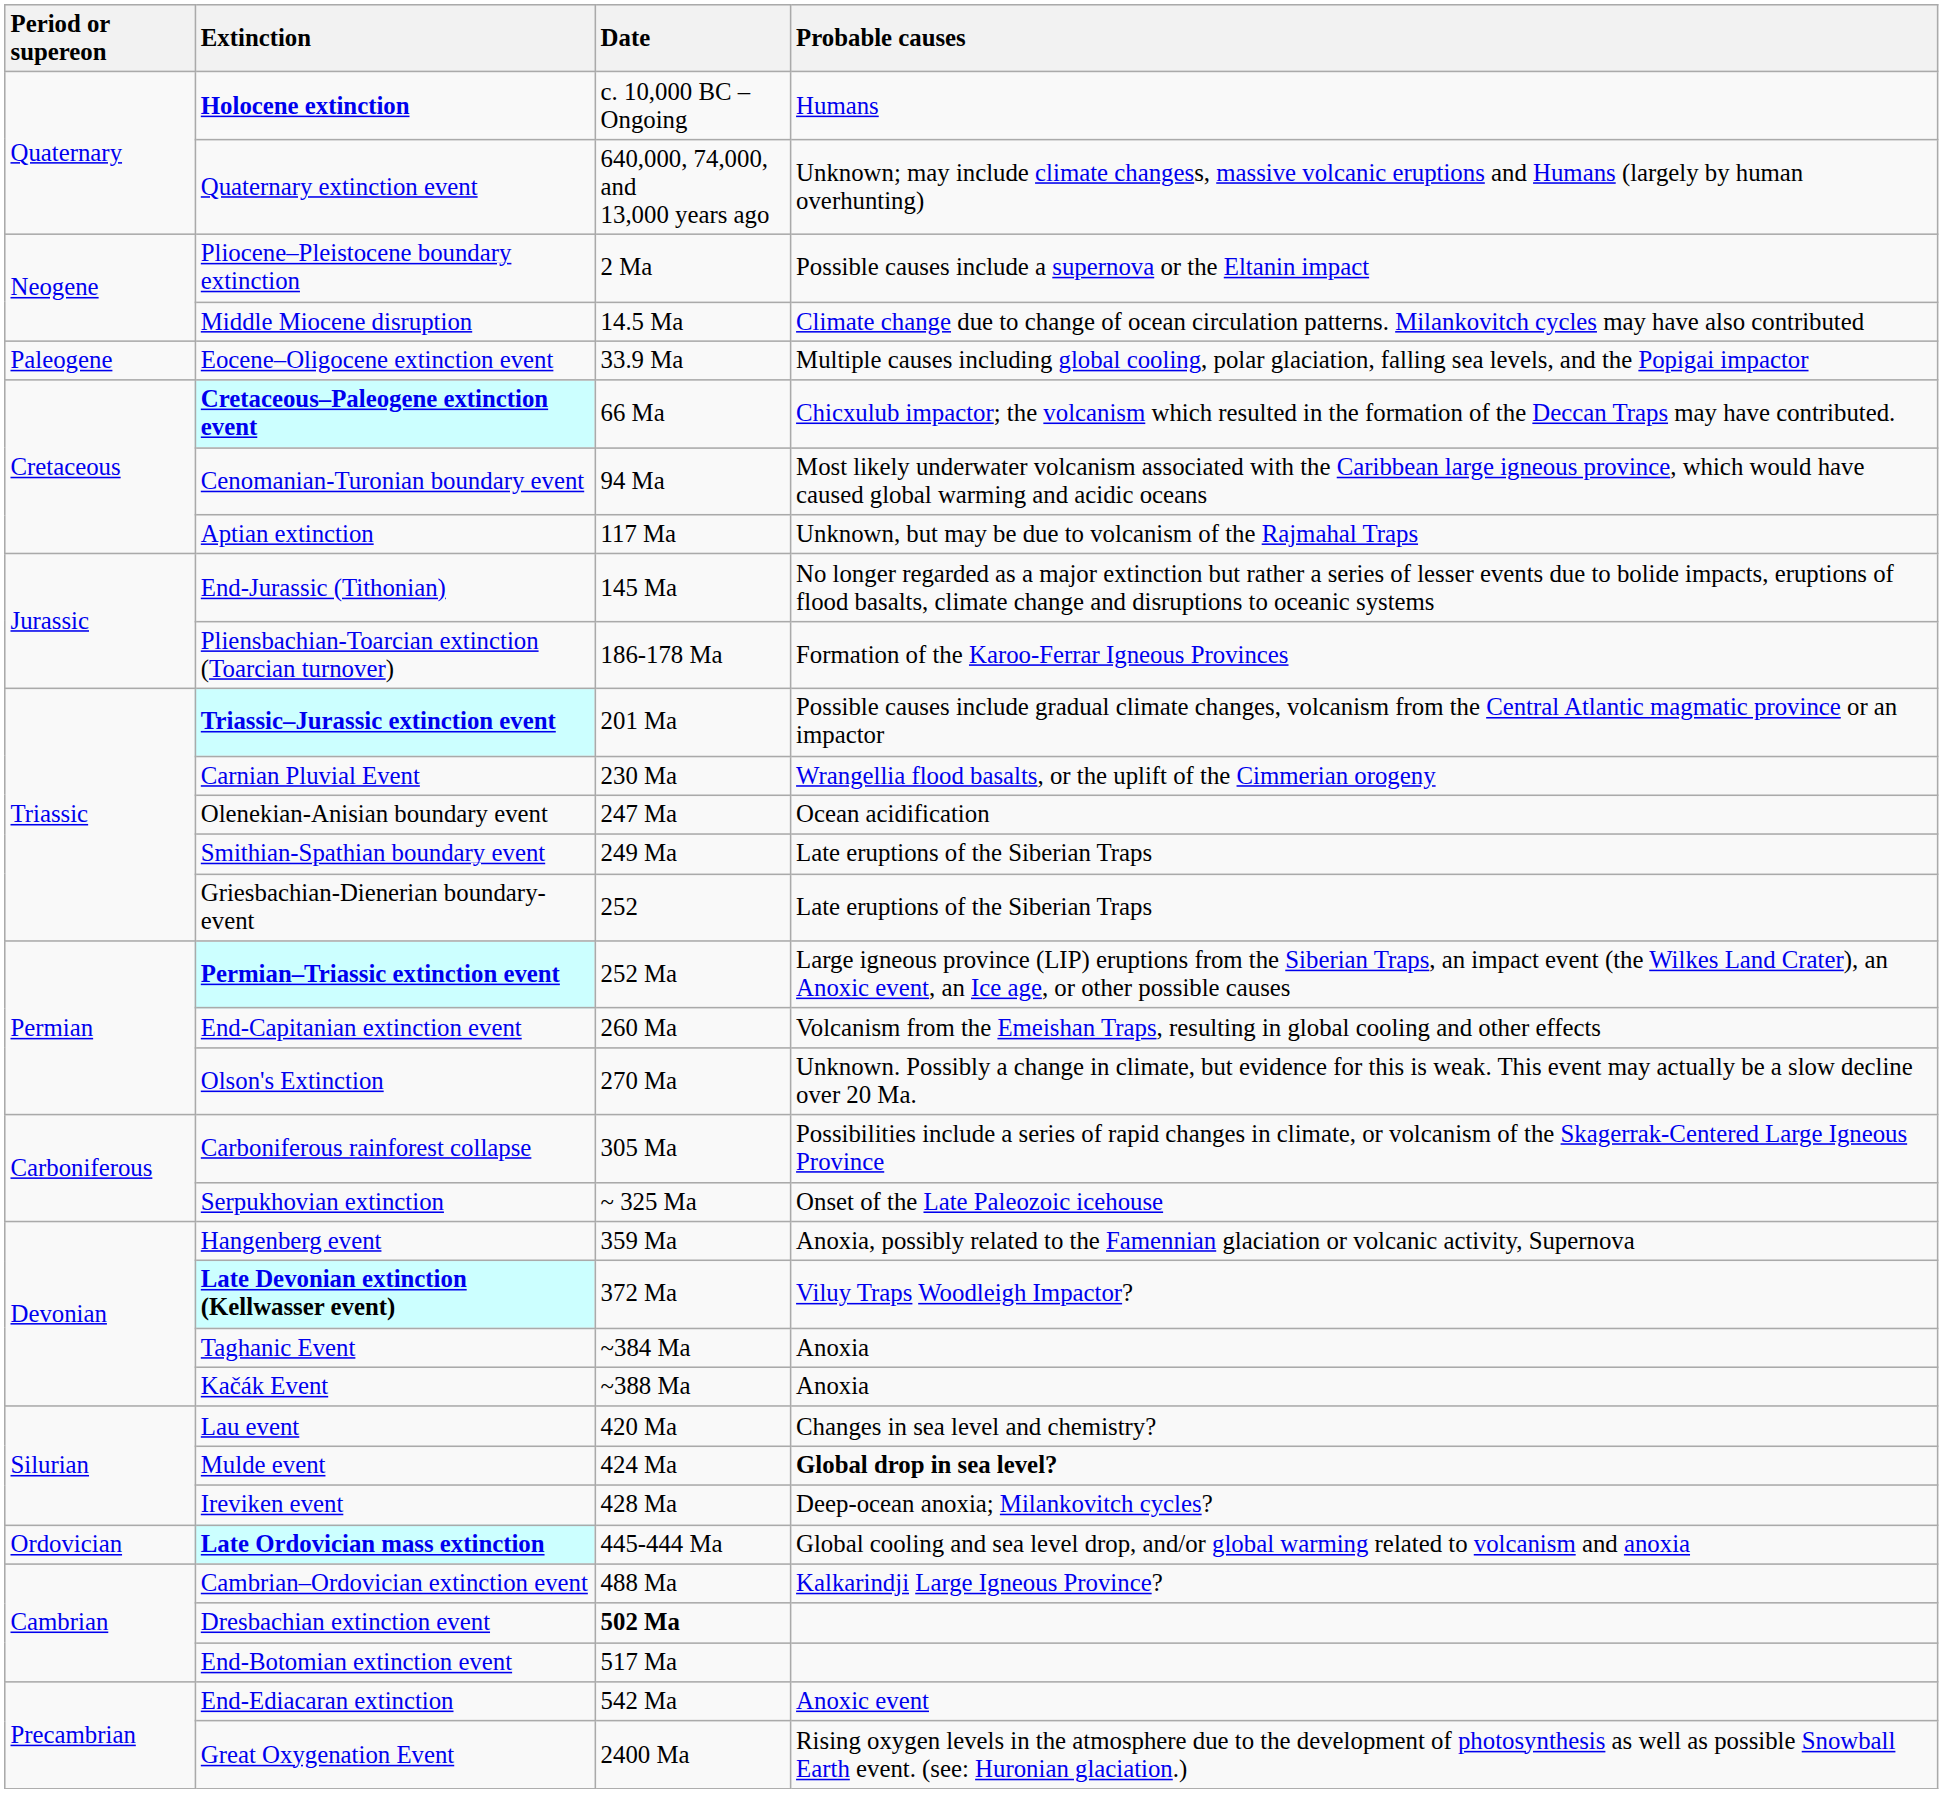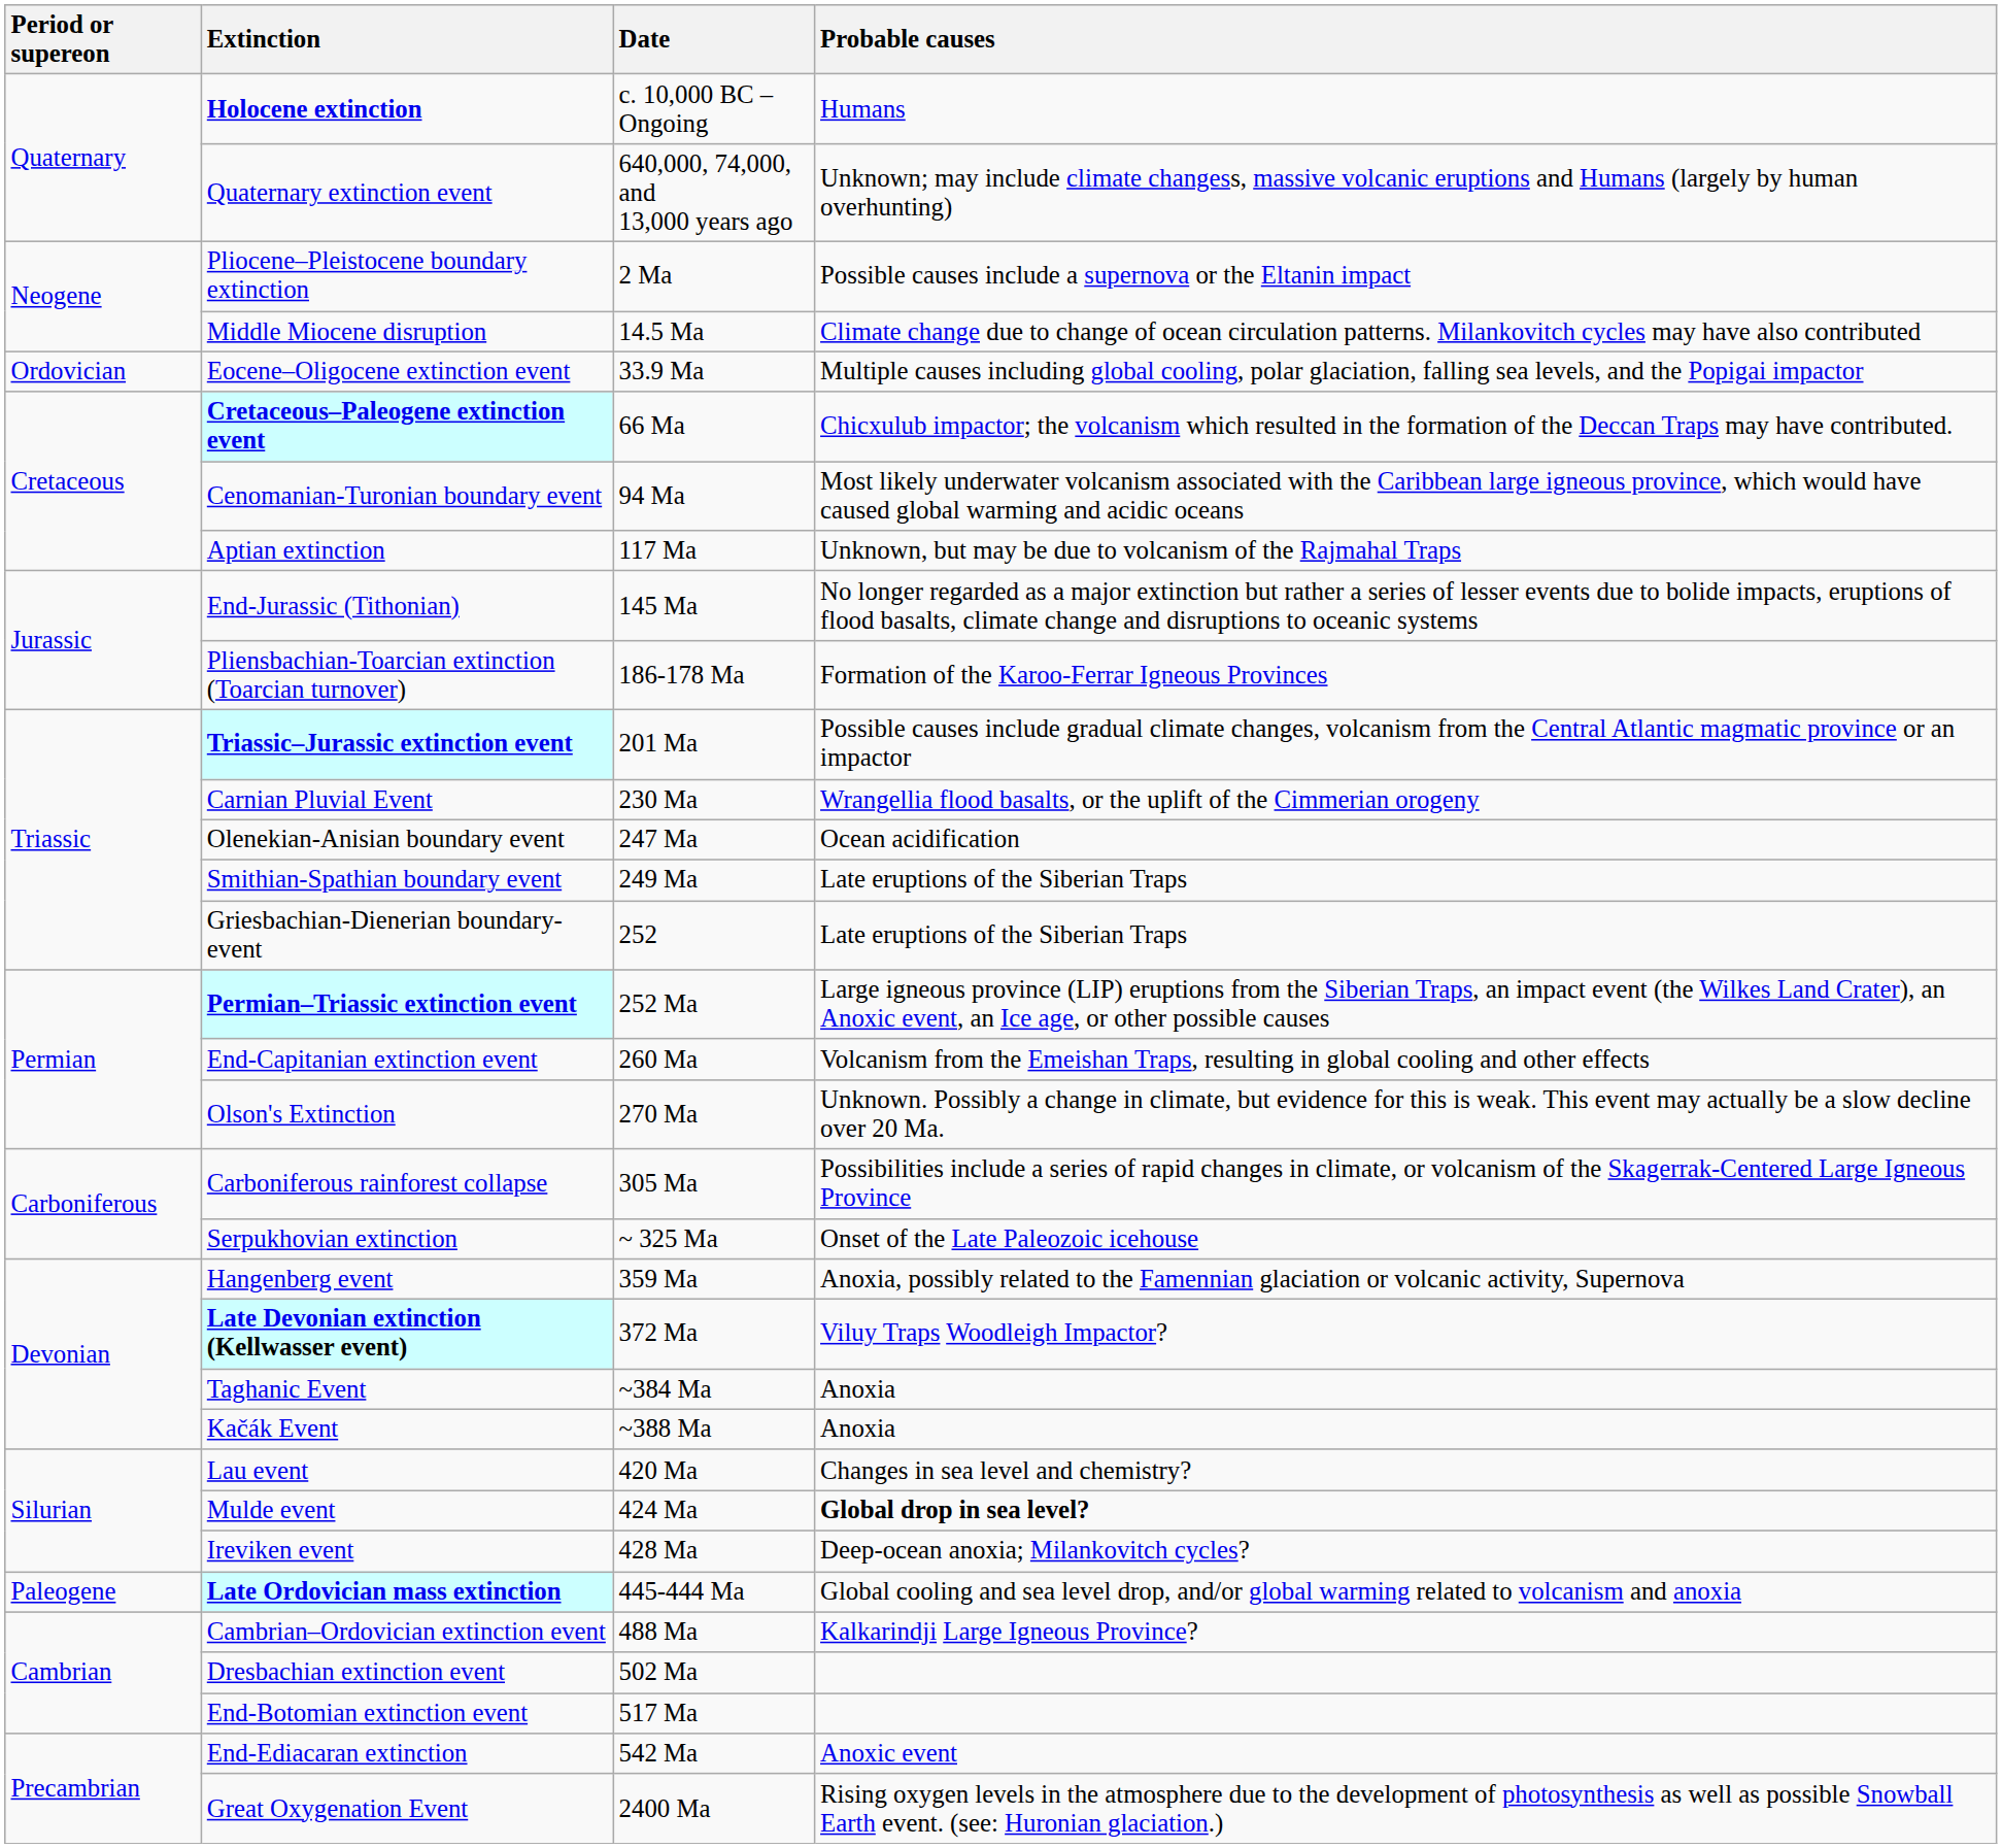 <table class="wikitable" style="text-align:left">
 <tr>
 <th style="text-align:left">Period or supereon</th>
 <th style="text-align:left">Extinction</th>
 <th style="text-align:left">Date</th>
 <th style="text-align:left">Probable causes</th>
 </tr>
 <tr>
 <td rowspan="2"><a href='#'>Quaternary</a></td>
 <td><strong><a href='#'>Holocene extinction</a></strong></td>
 <td>c. 10,000 BC – Ongoing</td>
 <td><a href='#'>Humans</a></td>
 </tr>
 <tr>
 <td><a href='#'>Quaternary extinction event</a></td>
 <td>640,000, 74,000, and<br>13,000 years ago</td>
 <td>Unknown; may include <a href='#'>climate changes</a>s, <a href='#'>massive volcanic eruptions</a> and <a href='#'>Humans</a> (largely by human overhunting)</td>
 </tr>
 <tr>
 <td rowspan="2"><a href='#'>Neogene</a></td>
 <td Pliocene#Supernovae><a href='#'>Pliocene–Pleistocene boundary extinction</a></td>
 <td>2 Ma</td>
 <td>Possible causes include a <a href='#'>supernova</a> or the <a href='#'>Eltanin impact</a></td>
 </tr>
 <tr>
 <td><a href='#'>Middle Miocene disruption</a></td>
 <td>14.5 Ma</td>
 <td><a href='#'>Climate change</a> due to change of ocean circulation patterns. <a href='#'>Milankovitch cycles</a> may have also contributed</td>
 </tr>
 <tr>
-<td><a href='#'>Paleogene</a></td>
+<td><a href='#'>Ordovician</a></td>
 <td><a href='#'>Eocene–Oligocene extinction event</a></td>
 <td>33.9 Ma</td>
 <td>Multiple causes including <a href='#'>global cooling</a>, polar glaciation, falling sea levels, and the <a href='#'>Popigai impactor</a></td>
 </tr>
 <tr>
 <td rowspan="3"><a href='#'>Cretaceous</a></td>
 <td style="background:#cff;text-align:left"><strong><a href='#'>Cretaceous–Paleogene extinction event</a></strong></td>
 <td>66 Ma</td>
 <td><a href='#'>Chicxulub impactor</a>; the <a href='#'>volcanism</a> which resulted in the formation of the <a href='#'>Deccan Traps</a> may have contributed.</td>
 </tr>
 <tr>
 <td><a href='#'>Cenomanian-Turonian boundary event</a></td>
 <td>94 Ma</td>
 <td>Most likely underwater volcanism associated with the <a href='#'>Caribbean large igneous province</a>, which would have caused global warming and acidic oceans</td>
 </tr>
 <tr>
 <td><a href='#'>Aptian extinction</a></td>
 <td>117 Ma</td>
 <td>Unknown, but may be due to volcanism of the <a href='#'>Rajmahal Traps</a></td>
 </tr>
 <tr>
 <td rowspan="2"><a href='#'>Jurassic</a></td>
 <td><a href='#'>End-Jurassic (Tithonian)</a></td>
 <td>145 Ma</td>
 <td>No longer regarded as a major extinction but rather a series of lesser events due to bolide impacts, eruptions of flood basalts, climate change and disruptions to oceanic systems</td>
 </tr>
 <tr>
 <td><a href='#'>Pliensbachian-Toarcian extinction</a> (<a href='#'>Toarcian turnover</a>)</td>
 <td>186-178 Ma</td>
 <td>Formation of the <a href='#'>Karoo-Ferrar Igneous Provinces</a></td>
 </tr>
 <tr>
 <td rowspan="5"><a href='#'>Triassic</a></td>
 <td style="background:#cff;text-align:left"><strong><a href='#'>Triassic–Jurassic extinction event</a></strong></td>
 <td>201 Ma</td>
 <td>Possible causes include gradual climate changes, volcanism from the <a href='#'>Central Atlantic magmatic province</a> or an impactor</td>
 </tr>
 <tr>
 <td><a href='#'>Carnian Pluvial Event</a></td>
 <td>230 Ma</td>
 <td><a href='#'>Wrangellia flood basalts</a>, or the uplift of the <a href='#'>Cimmerian orogeny</a></td>
 </tr>
 <tr>
 <td>Olenekian-Anisian boundary event</td>
 <td>247 Ma</td>
 <td>Ocean acidification</td>
 </tr>
 <tr>
 <td><a href='#'>Smithian-Spathian boundary event</a></td>
 <td>249 Ma</td>
 <td>Late eruptions of the Siberian Traps</td>
 </tr>
 <tr>
 <td>Griesbachian-Dienerian boundary-event</td>
 <td>252</td>
 <td>Late eruptions of the Siberian Traps</td>
 </tr>
 <tr>
 <td rowspan="3"><a href='#'>Permian</a></td>
 <td style="background:#cff;text-align:left"><strong><a href='#'>Permian–Triassic extinction event</a></strong></td>
 <td>252 Ma</td>
 <td>Large igneous province (LIP) eruptions  from the <a href='#'>Siberian Traps</a>, an impact event (the <a href='#'>Wilkes Land Crater</a>), an <a href='#'>Anoxic event</a>, an <a href='#'>Ice age</a>, or other possible causes</td>
 </tr>
 <tr>
 <td><a href='#'>End-Capitanian extinction event</a></td>
 <td>260 Ma</td>
 <td>Volcanism from the <a href='#'>Emeishan Traps</a>, resulting in global cooling and other effects</td>
 </tr>
 <tr>
 <td><a href='#'>Olson's Extinction</a></td>
 <td>270 Ma</td>
 <td>Unknown. Possibly a change in climate, but evidence for this is weak. This event may actually be a slow decline over 20 Ma.</td>
 </tr>
 <tr>
 <td rowspan="2"><a href='#'>Carboniferous</a></td>
 <td><a href='#'>Carboniferous rainforest collapse</a></td>
 <td>305 Ma</td>
 <td>Possibilities include a series of rapid changes in climate, or volcanism of the <a href='#'>Skagerrak-Centered Large Igneous Province</a></td>
 </tr>
 <tr>
 <td><a href='#'>Serpukhovian extinction</a></td>
 <td>~ 325 Ma</td>
 <td>Onset of the <a href='#'>Late Paleozoic icehouse</a></td>
 </tr>
 <tr>
 <td rowspan="4"><a href='#'>Devonian</a></td>
 <td><a href='#'>Hangenberg event</a></td>
 <td>359 Ma</td>
 <td>Anoxia, possibly related to the <a href='#'>Famennian</a> glaciation or volcanic activity, Supernova</td>
 </tr>
 <tr>
 <td style="background:#cff;text-align:left"><strong><a href='#'>Late Devonian extinction</a> (Kellwasser event)</strong></td>
 <td>372 Ma</td>
 <td><a href='#'>Viluy Traps</a> <a href='#'>Woodleigh Impactor</a>?</td>
 </tr>
 <tr>
 <td><a href='#'>Taghanic Event</a></td>
 <td>~384 Ma</td>
 <td>Anoxia</td>
 </tr>
 <tr>
 <td><a href='#'>Kačák Event</a></td>
 <td>~388 Ma</td>
 <td>Anoxia</td>
 </tr>
 <tr>
 <td rowspan="3"><a href='#'>Silurian</a></td>
 <td><a href='#'>Lau event</a></td>
 <td>420 Ma</td>
 <td>Changes in sea level and chemistry?</td>
 </tr>
 <tr>
 <td><a href='#'>Mulde event</a></td>
 <td>424 Ma</td>
 <td><strong>Global drop in sea level?</strong></td>
 </tr>
 <tr>
 <td><a href='#'>Ireviken event</a></td>
 <td>428 Ma</td>
 <td>Deep-ocean anoxia; <a href='#'>Milankovitch cycles</a>?</td>
 </tr>
 <tr>
-<td><a href='#'>Ordovician</a></td>
+<td><a href='#'>Paleogene</a></td>
 <td style="background:#cff;text-align:left"><strong><a href='#'>Late Ordovician mass extinction</a></strong></td>
 <td>445-444 Ma</td>
 <td>Global cooling and sea level drop, and/or <a href='#'>global warming</a> related to <a href='#'>volcanism</a> and <a href='#'>anoxia</a></td>
 </tr>
 <tr>
 <td rowspan="3"><a href='#'>Cambrian</a></td>
 <td><a href='#'>Cambrian–Ordovician extinction event</a></td>
 <td>488 Ma</td>
 <td><a href='#'>Kalkarindji</a> <a href='#'>Large Igneous Province</a>?</td>
 </tr>
 <tr>
 <td><a href='#'>Dresbachian extinction event</a></td>
-<td><strong>502 Ma</strong></td>
+<td>502 Ma</td>
 <td></td>
 </tr>
 <tr>
 <td><a href='#'>End-Botomian extinction event</a></td>
 <td>517 Ma</td>
 <td></td>
 </tr>
 <tr>
 <td rowspan="2"><a href='#'>Precambrian</a></td>
 <td><a href='#'>End-Ediacaran extinction</a></td>
 <td>542 Ma</td>
 <td><a href='#'>Anoxic event</a></td>
 </tr>
 <tr>
 <td><a href='#'>Great Oxygenation Event</a></td>
 <td>2400 Ma</td>
 <td>Rising oxygen levels in the atmosphere due to the development of <a href='#'>photosynthesis</a> as well as possible <a href='#'>Snowball Earth</a> event. (see: <a href='#'>Huronian glaciation</a>.)</td>
 </tr>
 </table>
